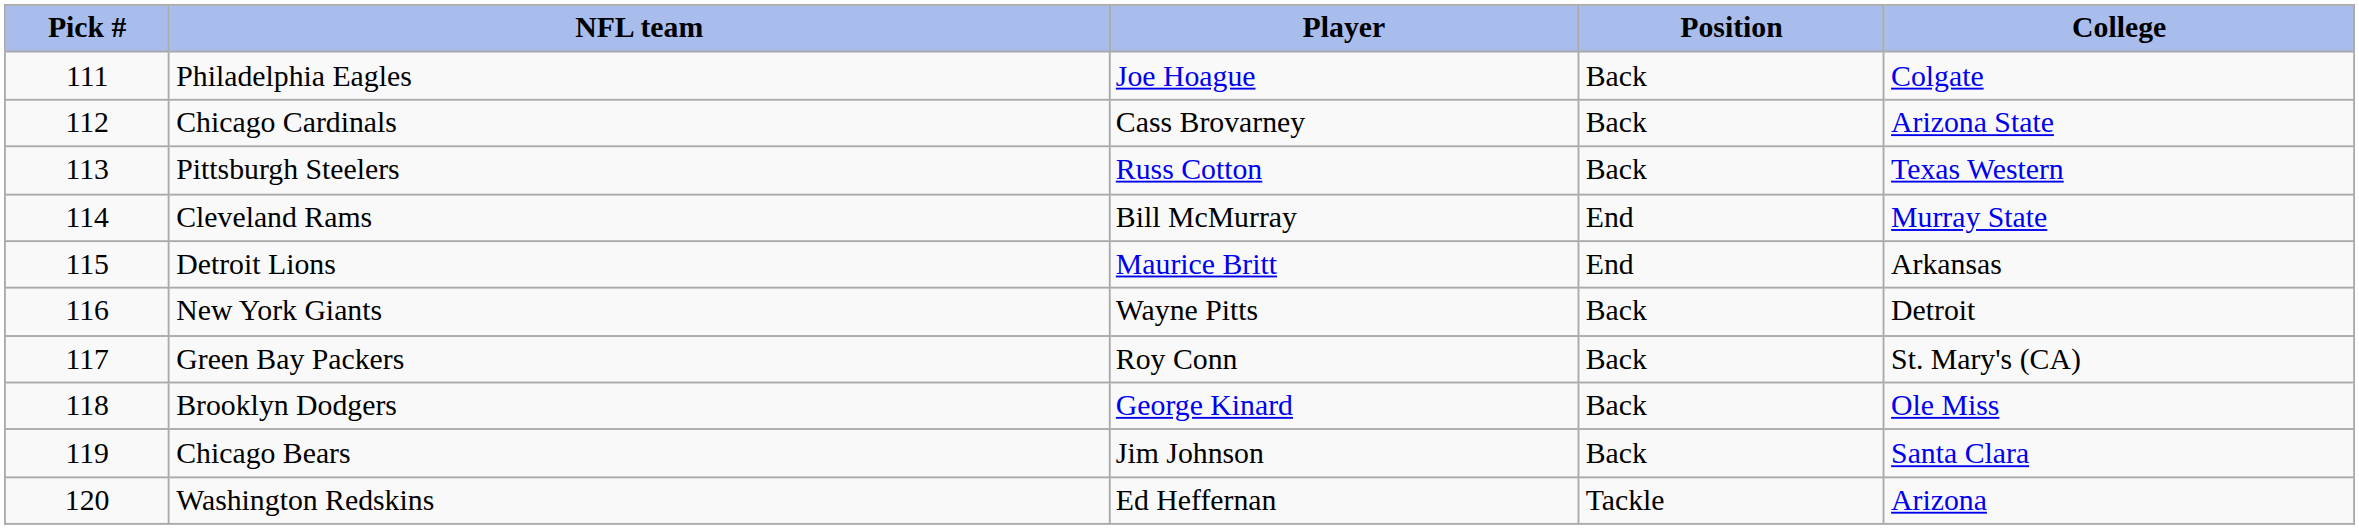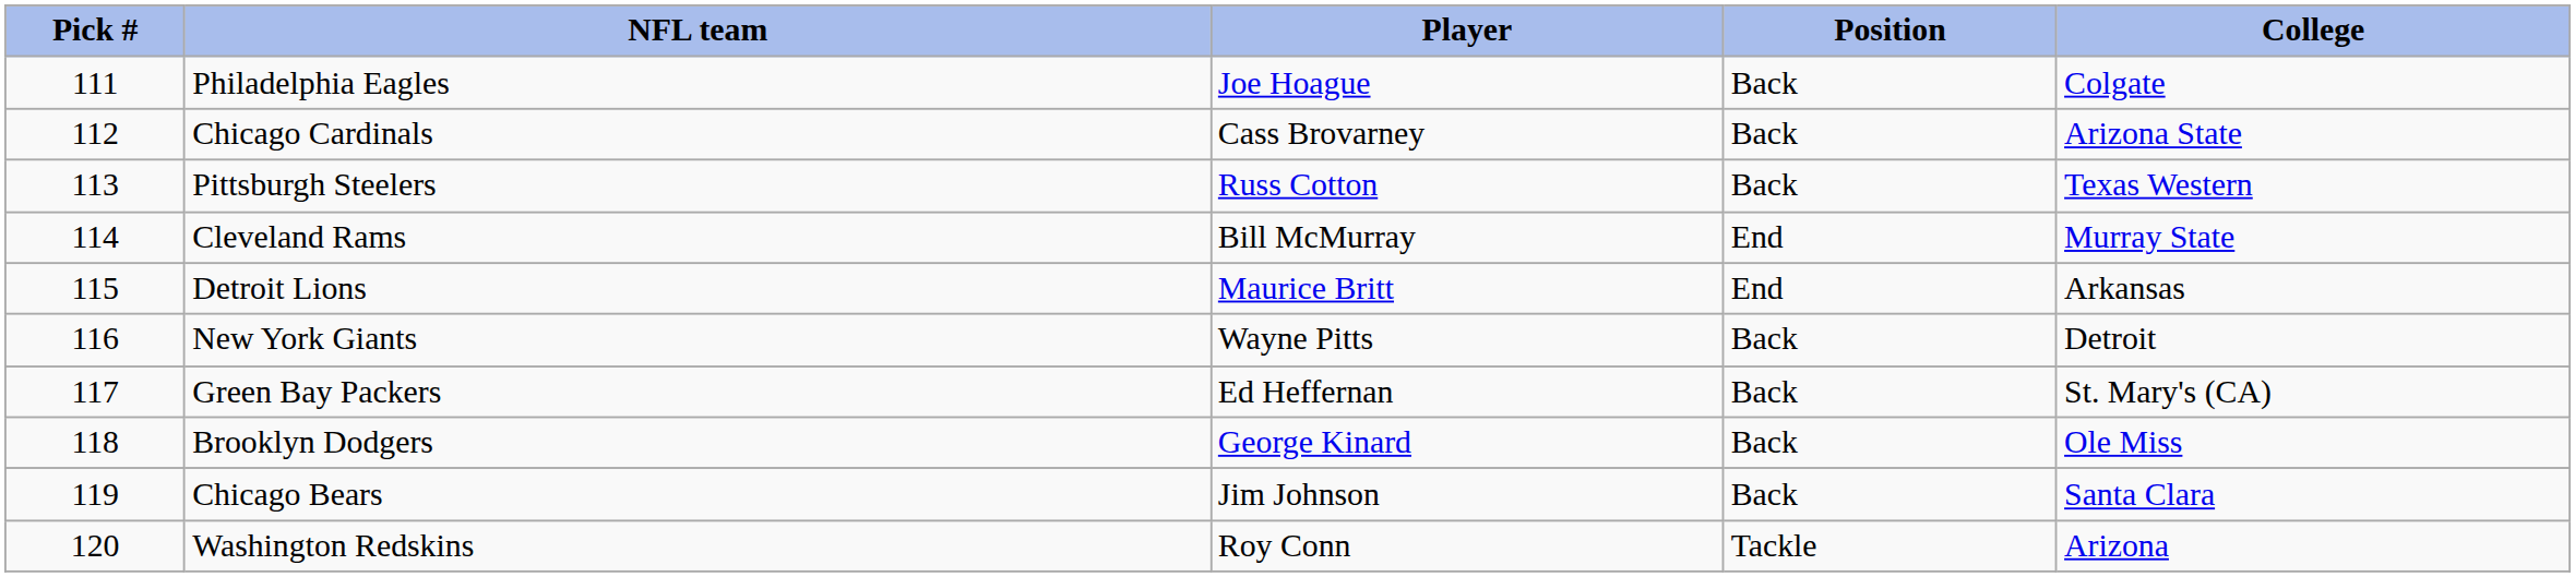 <table class="wikitable sortable sortable" style="width: 100%">
 <tr>
 <th style="background:#A8BDEC;" width=7%>Pick #</th>
 <th width=40% style="background:#A8BDEC;">NFL team</th>
 <th width=20% style="background:#A8BDEC;">Player</th>
 <th width=13% style="background:#A8BDEC;">Position</th>
 <th style="background:#A8BDEC;">College</th>
 </tr>
 <tr>
 <td align=center>111</td>
 <td>Philadelphia Eagles</td>
 <td><a href='#'>Joe Hoague</a></td>
 <td>Back</td>
 <td><a href='#'>Colgate</a></td>
 </tr>
 <tr>
 <td align=center>112</td>
 <td>Chicago Cardinals</td>
 <td>Cass Brovarney</td>
 <td>Back</td>
 <td><a href='#'>Arizona State</a></td>
 </tr>
 <tr>
 <td align=center>113</td>
 <td>Pittsburgh Steelers</td>
 <td><a href='#'>Russ Cotton</a></td>
 <td>Back</td>
 <td><a href='#'>Texas Western</a></td>
 </tr>
 <tr>
 <td align=center>114</td>
 <td>Cleveland Rams</td>
 <td>Bill McMurray</td>
 <td>End</td>
 <td><a href='#'>Murray State</a></td>
 </tr>
 <tr>
 <td align=center>115</td>
 <td>Detroit Lions</td>
 <td><a href='#'>Maurice Britt</a></td>
 <td>End</td>
 <td>Arkansas</td>
 </tr>
 <tr>
 <td align=center>116</td>
 <td>New York Giants</td>
 <td>Wayne Pitts</td>
 <td>Back</td>
 <td>Detroit</td>
 </tr>
 <tr>
 <td align=center>117</td>
 <td>Green Bay Packers</td>
-<td>Roy Conn</td>
+<td>Ed Heffernan</td>
 <td>Back</td>
 <td>St. Mary's (CA)</td>
 </tr>
 <tr>
 <td align=center>118</td>
 <td>Brooklyn Dodgers</td>
 <td><a href='#'>George Kinard</a></td>
 <td>Back</td>
 <td><a href='#'>Ole Miss</a></td>
 </tr>
 <tr>
 <td align=center>119</td>
 <td>Chicago Bears</td>
 <td>Jim Johnson</td>
 <td>Back</td>
 <td><a href='#'>Santa Clara</a></td>
 </tr>
 <tr>
 <td align=center>120</td>
 <td>Washington Redskins</td>
-<td>Ed Heffernan</td>
+<td>Roy Conn</td>
 <td>Tackle</td>
 <td><a href='#'>Arizona</a></td>
 </tr>
 </table>
